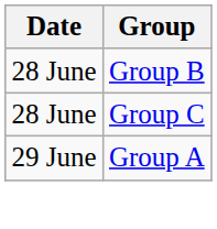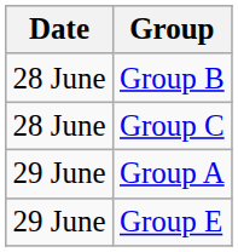 <table class="wikitable">
 <tr>
 <th>Date</th>
 <th>Group</th>
 </tr>
 <tr>
 <td style="text-align:right;">28 June</td>
 <td style="text-align:left;"><a href='#'>Group B</a></td>
 </tr>
 <tr>
 <td style="text-align:right;">28 June</td>
 <td style="text-align:left;"><a href='#'>Group C</a></td>
 </tr>
 <tr>
 <td style="text-align:right;">29 June</td>
 <td style="text-align:left;"><a href='#'>Group A</a></td>
 </tr>
+<tr>
+<td style="text-align:right;">29 June</td>
+<td style="text-align:left;"><a href='#'>Group E</a></td>
+</tr>
 </table>
